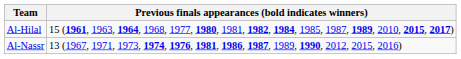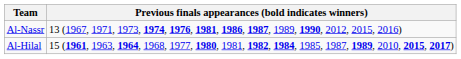 <table class="wikitable">
 <tr>
 <th>Team</th>
 <th>Previous finals appearances (bold indicates winners)</th>
 </tr>
 <tr>
+<td><a href='#'>Al-Nassr</a></td>
+<td>13 (<a href='#'>1967</a>, <a href='#'>1971</a>, <a href='#'>1973</a>, <strong><a href='#'>1974</a></strong>, <strong><a href='#'>1976</a></strong>, <strong><a href='#'>1981</a></strong>, <strong><a href='#'>1986</a></strong>, <strong><a href='#'>1987</a></strong>, <a href='#'>1989</a>, <strong><a href='#'>1990</a></strong>, <a href='#'>2012</a>, <a href='#'>2015</a>, <a href='#'>2016</a>)</td>
+</tr>
+<tr>
 <td><a href='#'>Al-Hilal</a></td>
 <td>15 (<strong><a href='#'>1961</a></strong>, <a href='#'>1963</a>, <strong><a href='#'>1964</a></strong>, <a href='#'>1968</a>, <a href='#'>1977</a>, <strong><a href='#'>1980</a></strong>, <a href='#'>1981</a>, <strong><a href='#'>1982</a></strong>, <strong><a href='#'>1984</a></strong>, <a href='#'>1985</a>, <a href='#'>1987</a>, <strong><a href='#'>1989</a></strong>, <a href='#'>2010</a>, <strong><a href='#'>2015</a></strong>, <strong><a href='#'>2017</a></strong>)</td>
 </tr>
-<tr>
-<td><a href='#'>Al-Nassr</a></td>
-<td>13 (<a href='#'>1967</a>, <a href='#'>1971</a>, <a href='#'>1973</a>, <strong><a href='#'>1974</a></strong>, <strong><a href='#'>1976</a></strong>, <strong><a href='#'>1981</a></strong>, <strong><a href='#'>1986</a></strong>, <strong><a href='#'>1987</a></strong>, <a href='#'>1989</a>, <strong><a href='#'>1990</a></strong>, <a href='#'>2012</a>, <a href='#'>2015</a>, <a href='#'>2016</a>)</td>
-</tr>
 </table>
